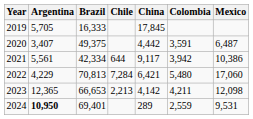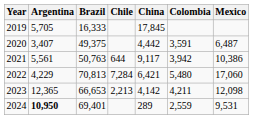 <table class="wikitable">
 <tr>
 <th>Year</th>
 <th>Argentina</th>
 <th>Brazil</th>
 <th>Chile</th>
 <th>China</th>
 <th>Colombia</th>
 <th>Mexico</th>
 </tr>
 <tr>
 <td>2019</td>
 <td>5,705</td>
 <td>16,333</td>
 <td></td>
 <td>17,845</td>
 <td></td>
 <td></td>
 </tr>
 <tr>
 <td>2020</td>
 <td>3,407</td>
 <td>49,375</td>
 <td></td>
 <td>4,442</td>
 <td>3,591</td>
 <td>6,487</td>
 </tr>
 <tr>
 <td>2021</td>
 <td>5,561</td>
-<td>42,334</td>
+<td>50,763</td>
 <td>644</td>
 <td>9,117</td>
 <td>3,942</td>
 <td>10,386</td>
 </tr>
 <tr>
 <td>2022</td>
 <td>4,229</td>
 <td>70,813</td>
 <td>7,284</td>
 <td>6,421</td>
 <td>5,480</td>
 <td>17,060</td>
 </tr>
 <tr>
 <td>2023</td>
 <td>12,365</td>
 <td>66,653</td>
 <td>2,213</td>
 <td>4,142</td>
 <td>4,211</td>
 <td>12,098</td>
 </tr>
 <tr>
 <td>2024</td>
 <td><strong>10,950</strong></td>
 <td>69,401</td>
 <td></td>
 <td>289</td>
 <td>2,559</td>
 <td>9,531</td>
 </tr>
 </table>
